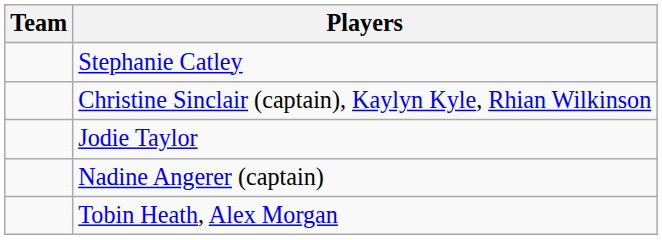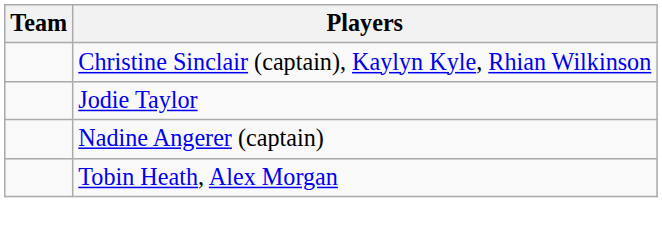 <table class="wikitable sortable" style="text-align: left;">
 <tr>
 <th>Team</th>
 <th>Players</th>
-</tr>
-<tr>
-<td></td>
-<td><a href='#'>Stephanie Catley</a></td>
 </tr>
 <tr>
 <td></td>
 <td><a href='#'>Christine Sinclair</a> (captain), <a href='#'>Kaylyn Kyle</a>, <a href='#'>Rhian Wilkinson</a></td>
 </tr>
 <tr>
 <td></td>
 <td><a href='#'>Jodie Taylor</a></td>
 </tr>
 <tr>
 <td></td>
 <td><a href='#'>Nadine Angerer</a> (captain)</td>
 </tr>
 <tr>
 <td></td>
 <td><a href='#'>Tobin Heath</a>, <a href='#'>Alex Morgan</a></td>
 </tr>
 </table>
